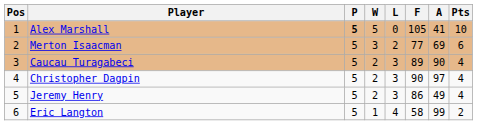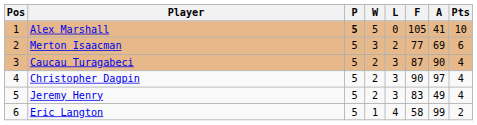 <table class="wikitable" style="font-size: 100%">
 <tr>
 <th width=20>Pos</th>
 <th width=400>Player</th>
 <th width=20>P</th>
 <th width=20>W</th>
 <th width=20>L</th>
 <th width=20>F</th>
 <th width=20>A</th>
 <th width=20>Pts</th>
 </tr>
 <tr align=center style="background: #E6B88A;">
 <td>1</td>
 <td align="left"> <a href='#'>Alex Marshall</a></td>
 <td><strong>5</strong></td>
 <td>5</td>
 <td>0</td>
 <td>105</td>
 <td>41</td>
 <td>10</td>
 </tr>
 <tr align=center style="background: #E6B88A;">
 <td>2</td>
 <td align="left"> <a href='#'>Merton Isaacman</a></td>
 <td>5</td>
 <td>3</td>
 <td>2</td>
 <td>77</td>
 <td>69</td>
 <td>6</td>
 </tr>
 <tr align=center style="background: #E6B88A;">
 <td>3</td>
 <td align="left"> <a href='#'>Caucau Turagabeci</a></td>
 <td>5</td>
 <td>2</td>
 <td>3</td>
-<td>89</td>
+<td>87</td>
 <td>90</td>
 <td>4</td>
 </tr>
 <tr align=center>
 <td>4</td>
 <td align="left"> <a href='#'>Christopher Dagpin</a></td>
 <td>5</td>
 <td>2</td>
 <td>3</td>
 <td>90</td>
 <td>97</td>
 <td>4</td>
 </tr>
 <tr align=center>
 <td>5</td>
 <td align="left"> <a href='#'>Jeremy Henry</a></td>
 <td>5</td>
 <td>2</td>
 <td>3</td>
-<td>86</td>
+<td>83</td>
 <td>49</td>
 <td>4</td>
 </tr>
 <tr align=center>
 <td>6</td>
 <td align="left"> <a href='#'>Eric Langton</a></td>
 <td>5</td>
 <td>1</td>
 <td>4</td>
 <td>58</td>
 <td>99</td>
 <td>2</td>
 </tr>
 </table>
